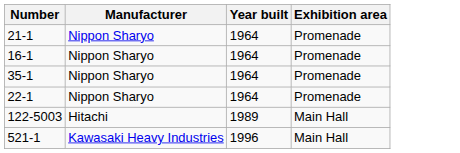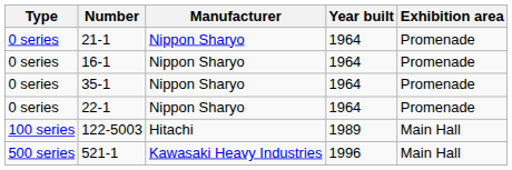 <table class="wikitable">
 <tr>
+<th>Type</th>
 <th>Number</th>
 <th>Manufacturer</th>
 <th>Year built</th>
 <th>Exhibition area</th>
 </tr>
 <tr>
+<td><a href='#'>0 series</a></td>
 <td>21-1</td>
 <td><a href='#'>Nippon Sharyo</a></td>
 <td>1964</td>
 <td>Promenade</td>
 </tr>
 <tr>
+<td>0 series</td>
 <td>16-1</td>
 <td>Nippon Sharyo</td>
 <td>1964</td>
 <td>Promenade</td>
 </tr>
 <tr>
+<td>0 series</td>
 <td>35-1</td>
 <td>Nippon Sharyo</td>
 <td>1964</td>
 <td>Promenade</td>
 </tr>
 <tr>
+<td>0 series</td>
 <td>22-1</td>
 <td>Nippon Sharyo</td>
 <td>1964</td>
 <td>Promenade</td>
 </tr>
 <tr>
+<td><a href='#'>100 series</a></td>
 <td>122-5003</td>
 <td>Hitachi</td>
 <td>1989</td>
 <td>Main Hall</td>
 </tr>
 <tr>
+<td><a href='#'>500 series</a></td>
 <td>521-1</td>
 <td><a href='#'>Kawasaki Heavy Industries</a></td>
 <td>1996</td>
 <td>Main Hall</td>
 </tr>
 </table>
